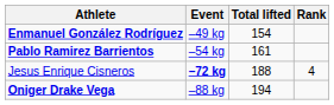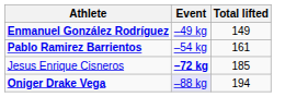 <table class="wikitable" style="font-size:90%">
 <tr>
 <th>Athlete</th>
 <th>Event</th>
 <th>Total lifted</th>
-<th>Rank</th>
 </tr>
 <tr align=center>
 <td align=left><strong><a href='#'>Enmanuel González Rodríguez</a></strong></td>
 <td align=left><a href='#'>–49 kg</a></td>
-<td>154</td>
-<td></td>
+<td>149</td>
 </tr>
 <tr align=center>
 <td align=left><strong><a href='#'>Pablo Ramirez Barrientos</a></strong></td>
 <td align=left><a href='#'>–54 kg</a></td>
 <td>161</td>
-<td></td>
 </tr>
 <tr align=center>
 <td align=left><a href='#'>Jesus Enrique Cisneros</a></td>
 <td align=left><strong><a href='#'>–72 kg</a></strong></td>
-<td>188</td>
-<td>4</td>
+<td>185</td>
 </tr>
 <tr align=center>
 <td align=left><strong><a href='#'>Oniger Drake Vega</a></strong></td>
-<td align=left><a href='#'>–88 kg</a></td>
+<td align=left style="background: lavender;"><a href='#'>–88 kg</a></td>
 <td>194</td>
-<td></td>
 </tr>
 </table>
